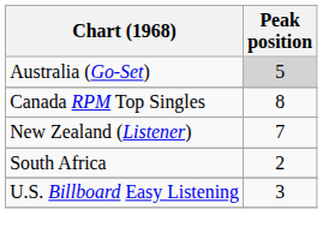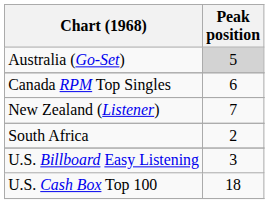 <table class="wikitable sortable">
 <tr>
 <th>Chart (1968)</th>
 <th>Peak<br>position</th>
 </tr>
 <tr>
 <td>Australia (<em><a href='#'>Go-Set</a></em>)</td>
 <td style="background: lightgrey; text-align:center;">5</td>
 </tr>
 <tr>
 </tr>
 <tr>
 </tr>
 <tr>
 </tr>
 <tr>
 <td>Canada <em><a href='#'>RPM</a></em> Top Singles</td>
-<td style="text-align:center;">8</td>
+<td style="text-align:center;">6</td>
 </tr>
 <tr>
 </tr>
 <tr>
 </tr>
 <tr>
 </tr>
 <tr>
 </tr>
 <tr>
 <td>New Zealand (<em><a href='#'>Listener</a></em>)</td>
 <td style="text-align:center;">7</td>
 </tr>
 <tr>
 </tr>
 <tr>
 <td>South Africa</td>
 <td style="text-align:center;">2</td>
 </tr>
 <tr>
 </tr>
 <tr>
 </tr>
 <tr>
 </tr>
 <tr>
 <td>U.S. <em><a href='#'>Billboard</a></em> <a href='#'>Easy Listening</a></td>
 <td style="text-align:center;">3</td>
 </tr>
 <tr>
+<td>U.S. <a href='#'><em>Cash Box</em></a> Top 100</td>
+<td align="center">18</td>
+</tr>
+<tr>
 </tr>
 </table>
